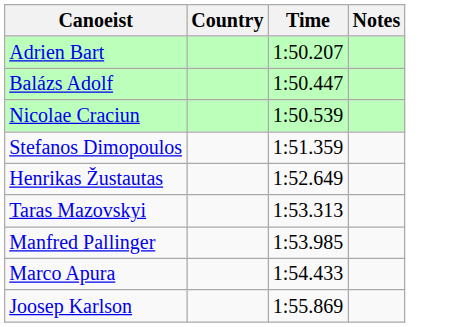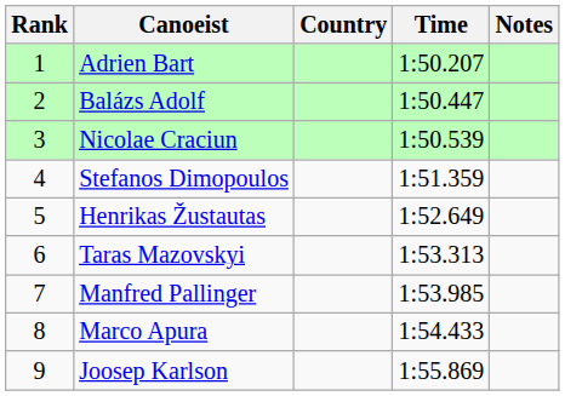 <table class="wikitable" style="text-align:center">
 <tr>
+<th>Rank</th>
 <th>Canoeist</th>
 <th>Country</th>
 <th>Time</th>
 <th>Notes</th>
 </tr>
 <tr bgcolor=bbffbb>
+<td>1</td>
 <td align=left><a href='#'>Adrien Bart</a></td>
 <td align=left></td>
 <td>1:50.207</td>
 <td></td>
 </tr>
 <tr bgcolor=bbffbb>
+<td>2</td>
 <td align=left><a href='#'>Balázs Adolf</a></td>
 <td align=left></td>
 <td>1:50.447</td>
 <td></td>
 </tr>
 <tr bgcolor=bbffbb>
+<td>3</td>
 <td align=left><a href='#'>Nicolae Craciun</a></td>
 <td align=left></td>
 <td>1:50.539</td>
 <td></td>
 </tr>
 <tr>
+<td>4</td>
 <td align=left><a href='#'>Stefanos Dimopoulos</a></td>
 <td align=left></td>
 <td>1:51.359</td>
 <td></td>
 </tr>
 <tr>
+<td>5</td>
 <td align=left><a href='#'>Henrikas Žustautas</a></td>
 <td align=left></td>
 <td>1:52.649</td>
 <td></td>
 </tr>
 <tr>
+<td>6</td>
 <td align=left><a href='#'>Taras Mazovskyi</a></td>
 <td align=left></td>
 <td>1:53.313</td>
 <td></td>
 </tr>
 <tr>
+<td>7</td>
 <td align=left><a href='#'>Manfred Pallinger</a></td>
 <td align=left></td>
 <td>1:53.985</td>
 <td></td>
 </tr>
 <tr>
+<td>8</td>
 <td align=left><a href='#'>Marco Apura</a></td>
 <td align=left></td>
 <td>1:54.433</td>
 <td></td>
 </tr>
 <tr>
+<td>9</td>
 <td align=left><a href='#'>Joosep Karlson</a></td>
 <td align=left></td>
 <td>1:55.869</td>
 <td></td>
 </tr>
 </table>
